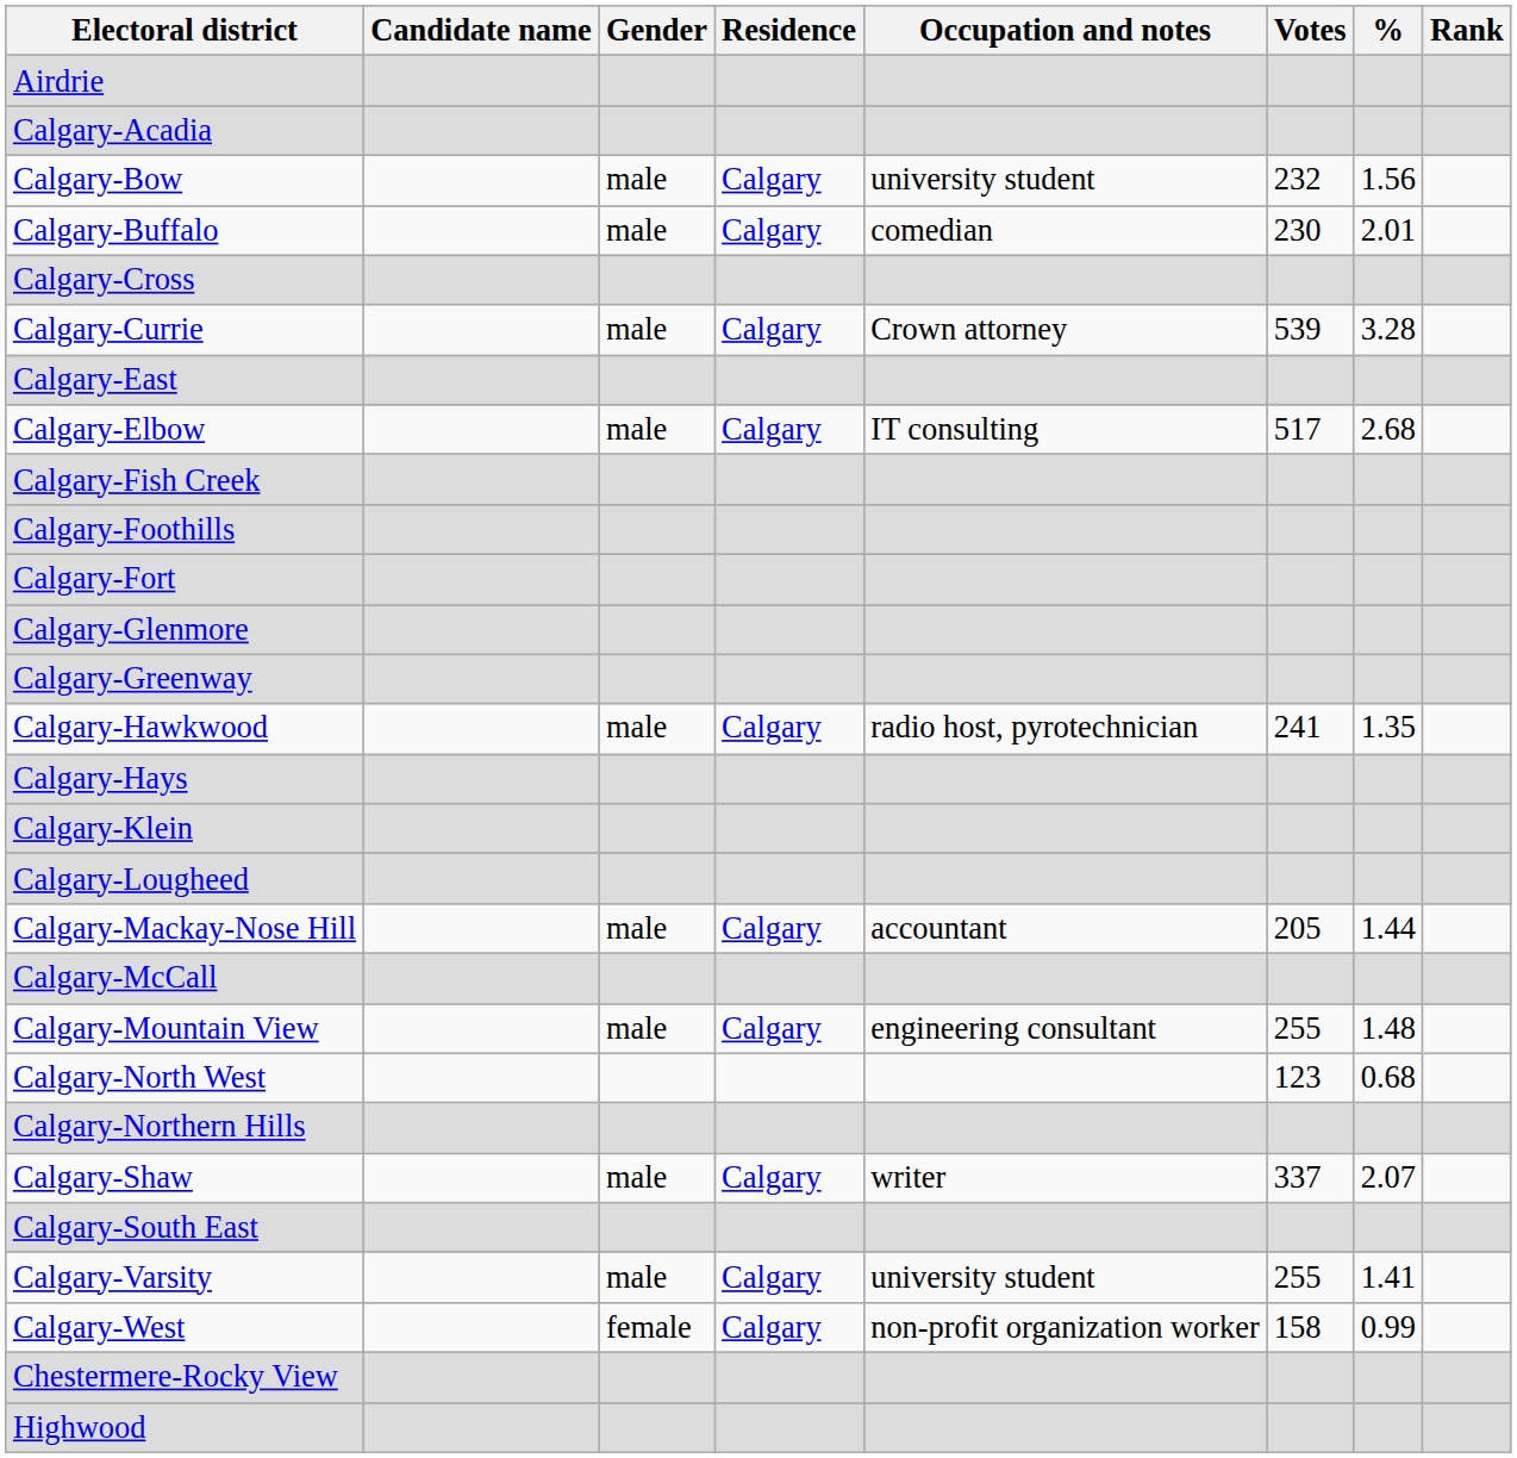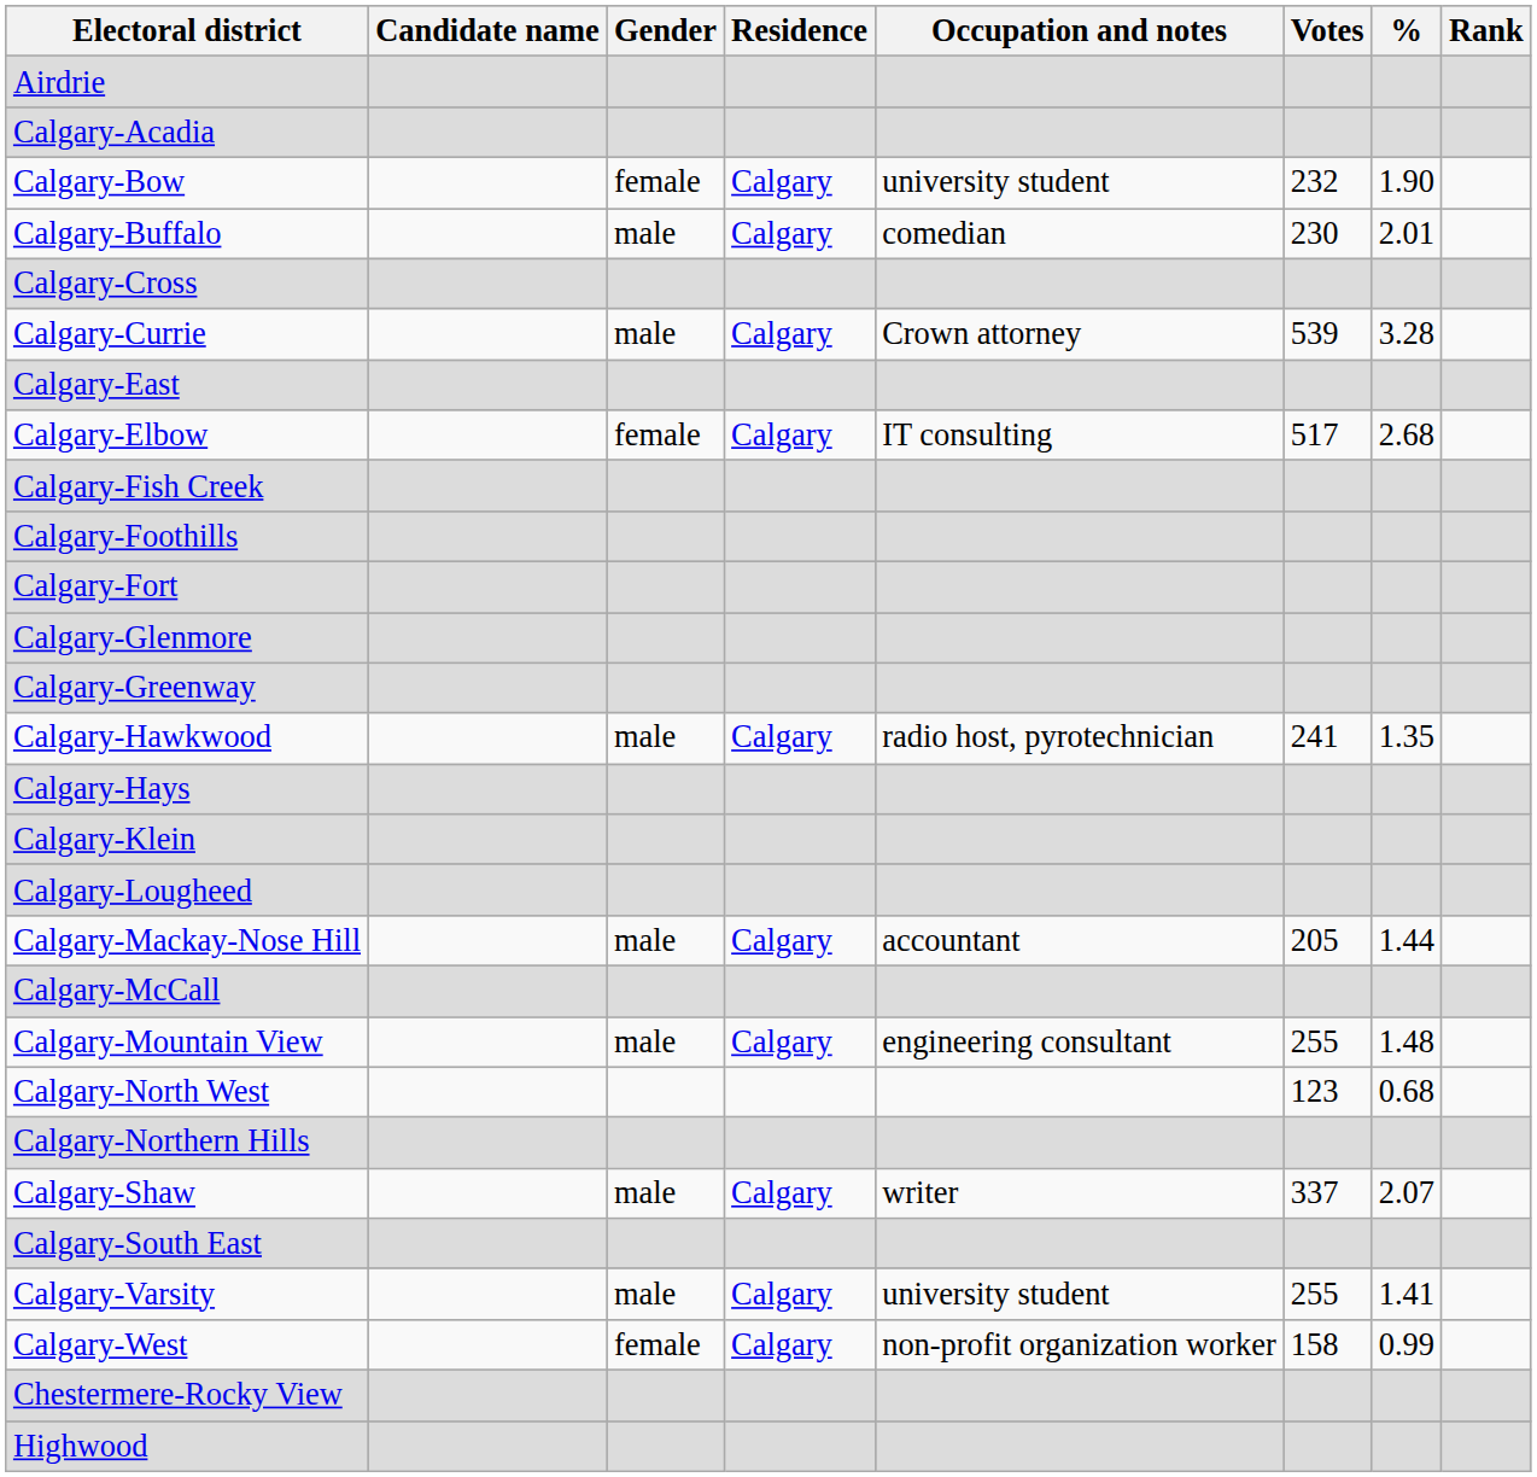 <table class="wikitable sortable">
 <tr>
 <th>Electoral district</th>
 <th>Candidate name</th>
 <th>Gender</th>
 <th>Residence</th>
 <th class=unsortable>Occupation and notes</th>
 <th>Votes</th>
 <th>%</th>
 <th>Rank</th>
 </tr>
 <tr style="background: gainsboro;">
 <td><a href='#'>Airdrie</a></td>
 <td></td>
 <td></td>
 <td></td>
 <td></td>
 <td></td>
 <td></td>
 <td></td>
 </tr>
 <tr style="background: gainsboro;">
 <td><a href='#'>Calgary-Acadia</a></td>
 <td></td>
 <td></td>
 <td></td>
 <td></td>
 <td></td>
 <td></td>
 <td></td>
 </tr>
 <tr>
 <td><a href='#'>Calgary-Bow</a></td>
 <td></td>
-<td>male</td>
+<td>female</td>
 <td><a href='#'>Calgary</a></td>
 <td>university student</td>
 <td>232</td>
-<td>1.56</td>
+<td>1.90</td>
 <td></td>
 </tr>
 <tr>
 <td><a href='#'>Calgary-Buffalo</a></td>
 <td></td>
 <td>male</td>
 <td><a href='#'>Calgary</a></td>
 <td>comedian</td>
 <td>230</td>
 <td>2.01</td>
 <td></td>
 </tr>
 <tr style="background: gainsboro;">
 <td><a href='#'>Calgary-Cross</a></td>
 <td></td>
 <td></td>
 <td></td>
 <td></td>
 <td></td>
 <td></td>
 <td></td>
 </tr>
 <tr>
 <td><a href='#'>Calgary-Currie</a></td>
 <td></td>
 <td>male</td>
 <td><a href='#'>Calgary</a></td>
 <td>Crown attorney</td>
 <td>539</td>
 <td>3.28</td>
 <td></td>
 </tr>
 <tr style="background: gainsboro;">
 <td><a href='#'>Calgary-East</a></td>
 <td></td>
 <td></td>
 <td></td>
 <td></td>
 <td></td>
 <td></td>
 <td></td>
 </tr>
 <tr>
 <td><a href='#'>Calgary-Elbow</a></td>
 <td></td>
-<td>male</td>
+<td>female</td>
 <td><a href='#'>Calgary</a></td>
 <td>IT consulting</td>
 <td>517</td>
 <td>2.68</td>
 <td></td>
 </tr>
 <tr style="background: gainsboro;">
 <td><a href='#'>Calgary-Fish Creek</a></td>
 <td></td>
 <td></td>
 <td></td>
 <td></td>
 <td></td>
 <td></td>
 <td></td>
 </tr>
 <tr style="background: gainsboro;">
 <td><a href='#'>Calgary-Foothills</a></td>
 <td></td>
 <td></td>
 <td></td>
 <td></td>
 <td></td>
 <td></td>
 <td></td>
 </tr>
 <tr style="background: gainsboro;">
 <td><a href='#'>Calgary-Fort</a></td>
 <td></td>
 <td></td>
 <td></td>
 <td></td>
 <td></td>
 <td></td>
 <td></td>
 </tr>
 <tr style="background: gainsboro;">
 <td><a href='#'>Calgary-Glenmore</a></td>
 <td></td>
 <td></td>
 <td></td>
 <td></td>
 <td></td>
 <td></td>
 <td></td>
 </tr>
 <tr style="background: gainsboro;">
 <td><a href='#'>Calgary-Greenway</a></td>
 <td></td>
 <td></td>
 <td></td>
 <td></td>
 <td></td>
 <td></td>
 <td></td>
 </tr>
 <tr>
 <td><a href='#'>Calgary-Hawkwood</a></td>
 <td></td>
 <td>male</td>
 <td><a href='#'>Calgary</a></td>
 <td>radio host, pyrotechnician</td>
 <td>241</td>
 <td>1.35</td>
 <td></td>
 </tr>
 <tr style="background: gainsboro;">
 <td><a href='#'>Calgary-Hays</a></td>
 <td></td>
 <td></td>
 <td></td>
 <td></td>
 <td></td>
 <td></td>
 <td></td>
 </tr>
 <tr style="background: gainsboro;">
 <td><a href='#'>Calgary-Klein</a></td>
 <td></td>
 <td></td>
 <td></td>
 <td></td>
 <td></td>
 <td></td>
 <td></td>
 </tr>
 <tr style="background: gainsboro;">
 <td><a href='#'>Calgary-Lougheed</a></td>
 <td></td>
 <td></td>
 <td></td>
 <td></td>
 <td></td>
 <td></td>
 <td></td>
 </tr>
 <tr>
 <td><a href='#'>Calgary-Mackay-Nose Hill</a></td>
 <td></td>
 <td>male</td>
 <td><a href='#'>Calgary</a></td>
 <td>accountant</td>
 <td>205</td>
 <td>1.44</td>
 <td></td>
 </tr>
 <tr style="background: gainsboro;">
 <td><a href='#'>Calgary-McCall</a></td>
 <td></td>
 <td></td>
 <td></td>
 <td></td>
 <td></td>
 <td></td>
 <td></td>
 </tr>
 <tr>
 <td><a href='#'>Calgary-Mountain View</a></td>
 <td></td>
 <td>male</td>
 <td><a href='#'>Calgary</a></td>
 <td>engineering consultant</td>
 <td>255</td>
 <td>1.48</td>
 <td></td>
 </tr>
 <tr>
 <td><a href='#'>Calgary-North West</a></td>
 <td></td>
 <td></td>
 <td></td>
 <td></td>
 <td>123</td>
 <td>0.68</td>
 <td></td>
 </tr>
 <tr style="background: gainsboro;">
 <td><a href='#'>Calgary-Northern Hills</a></td>
 <td></td>
 <td></td>
 <td></td>
 <td></td>
 <td></td>
 <td></td>
 <td></td>
 </tr>
 <tr>
 <td><a href='#'>Calgary-Shaw</a></td>
 <td></td>
 <td>male</td>
 <td><a href='#'>Calgary</a></td>
 <td>writer</td>
 <td>337</td>
 <td>2.07</td>
 <td></td>
 </tr>
 <tr style="background: gainsboro;">
 <td><a href='#'>Calgary-South East</a></td>
 <td></td>
 <td></td>
 <td></td>
 <td></td>
 <td></td>
 <td></td>
 <td></td>
 </tr>
 <tr>
 <td><a href='#'>Calgary-Varsity</a></td>
 <td></td>
 <td>male</td>
 <td><a href='#'>Calgary</a></td>
 <td>university student</td>
 <td>255</td>
 <td>1.41</td>
 <td></td>
 </tr>
 <tr>
 <td><a href='#'>Calgary-West</a></td>
 <td></td>
 <td>female</td>
 <td><a href='#'>Calgary</a></td>
 <td>non-profit organization worker</td>
 <td>158</td>
 <td>0.99</td>
 <td></td>
 </tr>
 <tr style="background: gainsboro;">
 <td><a href='#'>Chestermere-Rocky View</a></td>
 <td></td>
 <td></td>
 <td></td>
 <td></td>
 <td></td>
 <td></td>
 <td></td>
 </tr>
 <tr style="background: gainsboro;">
 <td><a href='#'>Highwood</a></td>
 <td></td>
 <td></td>
 <td></td>
 <td></td>
 <td></td>
 <td></td>
 <td></td>
 </tr>
 </table>
